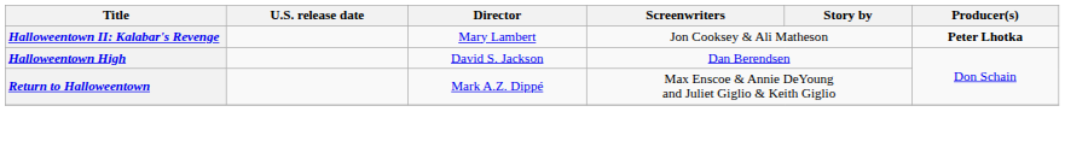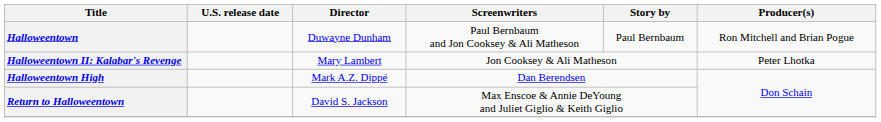 <table class="wikitable plainrowheaders" style="text-align:center" width=100%>
 <tr>
 <th scope="col" style="width:21%;">Title</th>
 <th scope="col">U.S. release date</th>
 <th scope="col">Director</th>
 <th scope="col">Screenwriters</th>
 <th scope="col">Story by</th>
 <th scope="col">Producer(s)</th>
 </tr>
 <tr>
+<th scope="row" style="text-align:left"><em><a href='#'>Halloweentown</a></em></th>
+<td style="text-align:center"></td>
+<td><a href='#'>Duwayne Dunham</a></td>
+<td>Paul Bernbaum <br>and Jon Cooksey & Ali Matheson</td>
+<td>Paul Bernbaum</td>
+<td>Ron Mitchell and Brian Pogue</td>
+</tr>
+<tr>
 <th scope="row" style="text-align:left"><em><a href='#'>Halloweentown II: Kalabar's Revenge</a></em></th>
 <td style="text-align:center"></td>
 <td><a href='#'>Mary Lambert</a></td>
 <td colspan="2">Jon Cooksey & Ali Matheson</td>
-<td><strong>Peter Lhotka</strong></td>
+<td>Peter Lhotka</td>
 </tr>
 <tr>
 <th scope="row" style="text-align:left"><em><a href='#'>Halloweentown High</a></em></th>
 <td style="text-align:center"></td>
-<td><a href='#'>David S. Jackson</a></td>
+<td><a href='#'>Mark A.Z. Dippé</a></td>
 <td colspan="2"><a href='#'>Dan Berendsen</a></td>
 <td rowspan="2"><a href='#'>Don Schain</a></td>
 </tr>
 <tr>
 <th scope="row" style="text-align:left"><em><a href='#'>Return to Halloweentown</a></em></th>
 <td style="text-align:center"></td>
-<td><a href='#'>Mark A.Z. Dippé</a></td>
+<td><a href='#'>David S. Jackson</a></td>
 <td colspan="2">Max Enscoe & Annie DeYoung <br>and Juliet Giglio & Keith Giglio</td>
 </tr>
 <tr>
 </tr>
 </table>
